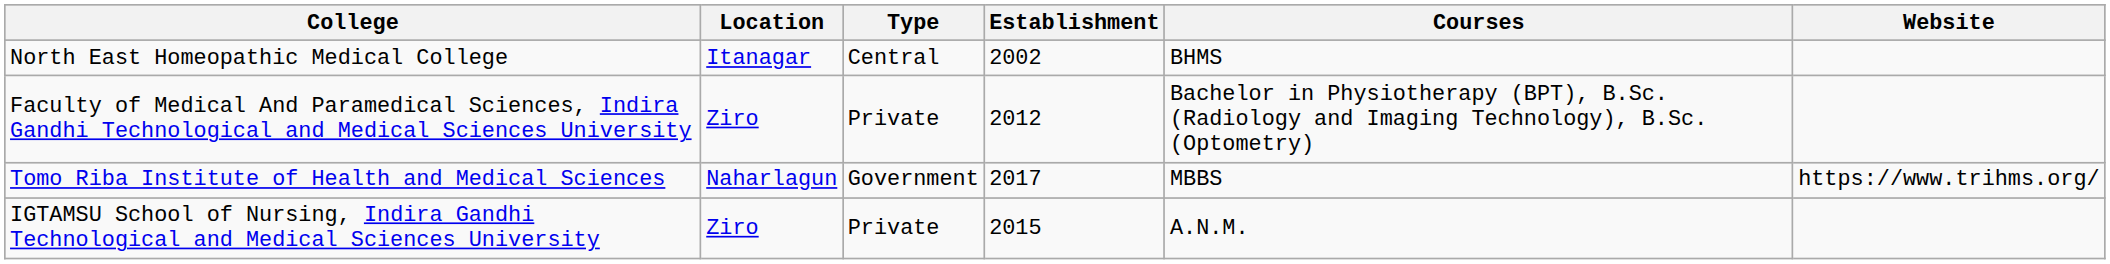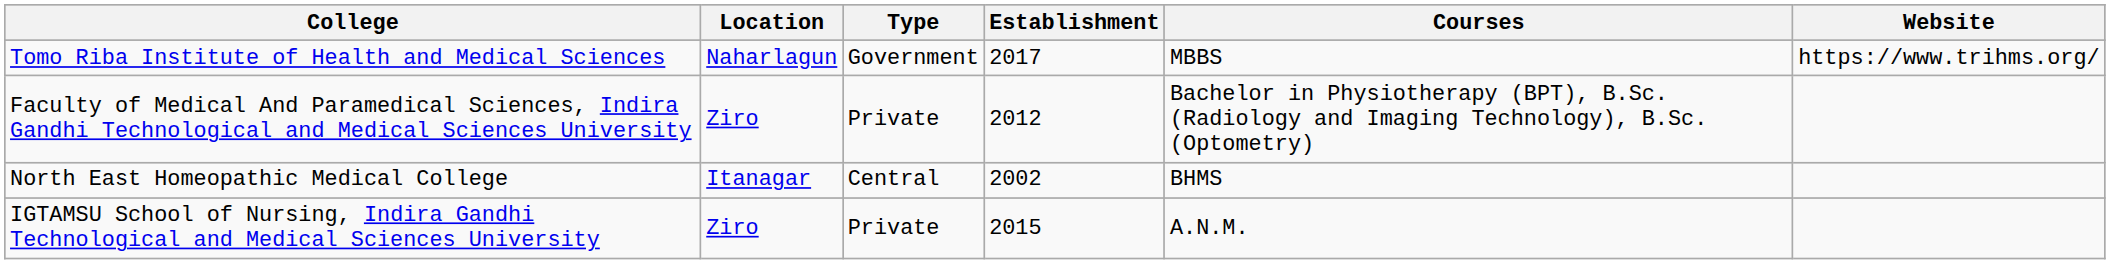 <table class="wikitable sortable">
 <tr>
 <th>College</th>
 <th>Location</th>
 <th>Type</th>
 <th>Establishment</th>
 <th>Courses</th>
 <th>Website</th>
 </tr>
 <tr>
-<td>North East Homeopathic Medical College</td>
-<td><a href='#'>Itanagar</a></td>
-<td>Central</td>
-<td>2002</td>
-<td>BHMS</td>
-<td></td>
+<td><a href='#'>Tomo Riba Institute of Health and Medical Sciences</a></td>
+<td><a href='#'>Naharlagun</a></td>
+<td>Government</td>
+<td>2017</td>
+<td>MBBS</td>
+<td>https://www.trihms.org/</td>
 </tr>
 <tr>
 <td>Faculty of Medical And Paramedical Sciences, <a href='#'>Indira Gandhi Technological and Medical Sciences University</a></td>
 <td><a href='#'>Ziro</a></td>
 <td>Private</td>
 <td>2012</td>
 <td>Bachelor in Physiotherapy (BPT), B.Sc. (Radiology and Imaging Technology), B.Sc. (Optometry)</td>
 <td></td>
 </tr>
 <tr>
-<td><a href='#'>Tomo Riba Institute of Health and Medical Sciences</a></td>
-<td><a href='#'>Naharlagun</a></td>
-<td>Government</td>
-<td>2017</td>
-<td>MBBS</td>
-<td>https://www.trihms.org/</td>
+<td>North East Homeopathic Medical College</td>
+<td><a href='#'>Itanagar</a></td>
+<td>Central</td>
+<td>2002</td>
+<td>BHMS</td>
+<td></td>
 </tr>
 <tr>
 <td>IGTAMSU School of Nursing, <a href='#'>Indira Gandhi Technological and Medical Sciences University</a></td>
 <td><a href='#'>Ziro</a></td>
 <td>Private</td>
 <td>2015</td>
 <td>A.N.M.</td>
 <td></td>
 </tr>
 </table>
